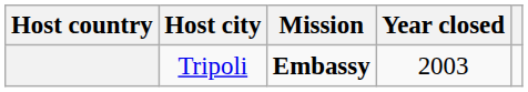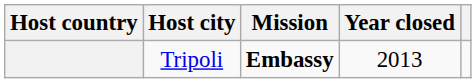 <table class="wikitable plainrowheaders" style="text-align:center;">
 <tr>
 <th scope="col">Host country</th>
 <th scope="col">Host city</th>
 <th scope="col">Mission</th>
 <th scope="col">Year closed</th>
 <th scope="col"></th>
 </tr>
 <tr>
 <th scope="row"></th>
 <td><a href='#'>Tripoli</a></td>
 <td><strong>Embassy</strong></td>
-<td>2003</td>
+<td>2013</td>
 <td></td>
 </tr>
 </table>
